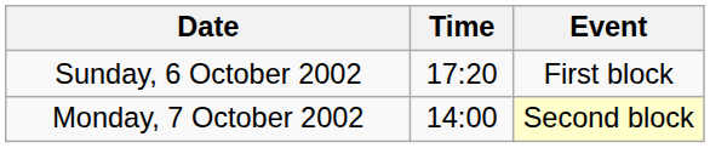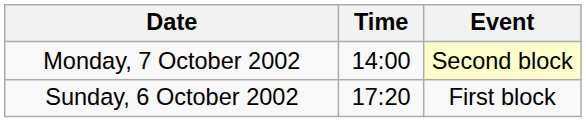 <table class = "wikitable" style="text-align:center;">
 <tr>
 <th width=220>Date</th>
 <th width=50>Time</th>
 <th width=100>Event</th>
 </tr>
 <tr>
+<td>Monday, 7 October 2002</td>
+<td>14:00</td>
+<td bgcolor=ffffcc>Second block</td>
+</tr>
+<tr>
 <td>Sunday, 6 October 2002</td>
 <td>17:20</td>
 <td>First block</td>
 </tr>
-<tr>
-<td>Monday, 7 October 2002</td>
-<td>14:00</td>
-<td bgcolor=ffffcc>Second block</td>
-</tr>
 </table>
